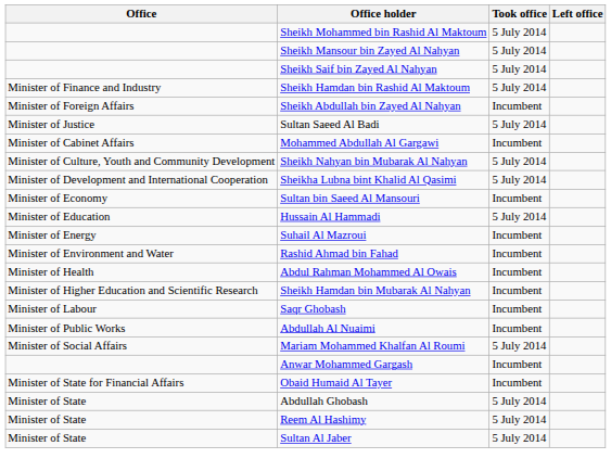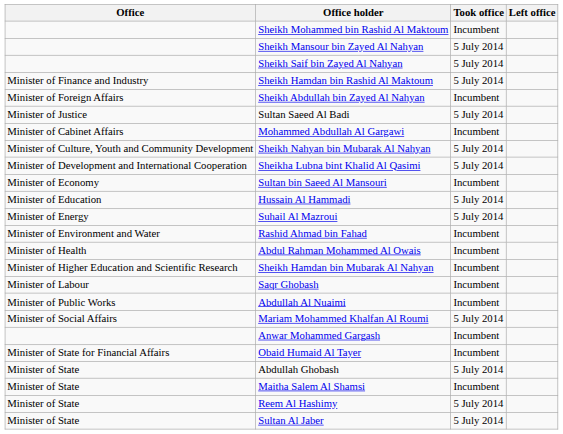 <table class="wikitable" style="margin-left: auto; margin-right: auto; border: none;">
 <tr>
 <th>Office</th>
 <th>Office holder</th>
 <th>Took office</th>
 <th>Left office</th>
 </tr>
 <tr>
 <td></td>
 <td><a href='#'>Sheikh Mohammed bin Rashid Al Maktoum</a></td>
-<td>5 July 2014</td>
+<td>Incumbent</td>
 <td></td>
 </tr>
 <tr>
 <td></td>
 <td><a href='#'>Sheikh Mansour bin Zayed Al Nahyan</a></td>
 <td>5 July 2014</td>
 <td></td>
 </tr>
 <tr>
 <td></td>
 <td><a href='#'>Sheikh Saif bin Zayed Al Nahyan</a></td>
 <td>5 July 2014</td>
 <td></td>
 </tr>
 <tr>
 <td>Minister of Finance and Industry</td>
 <td><a href='#'>Sheikh Hamdan bin Rashid Al Maktoum</a></td>
 <td>5 July 2014</td>
 <td></td>
 </tr>
 <tr>
 <td>Minister of Foreign Affairs</td>
 <td><a href='#'>Sheikh Abdullah bin Zayed Al Nahyan</a></td>
 <td>Incumbent</td>
 <td></td>
 </tr>
 <tr>
 <td>Minister of Justice</td>
 <td>Sultan Saeed Al Badi</td>
 <td>5 July 2014</td>
 <td></td>
 </tr>
 <tr>
 <td>Minister of Cabinet Affairs</td>
 <td><a href='#'>Mohammed Abdullah Al Gargawi</a></td>
 <td>Incumbent</td>
 <td></td>
 </tr>
 <tr>
 <td>Minister of Culture, Youth and Community Development</td>
 <td><a href='#'>Sheikh Nahyan bin Mubarak Al Nahyan</a></td>
 <td>5 July 2014</td>
 <td></td>
 </tr>
 <tr>
 <td>Minister of Development and International Cooperation</td>
 <td><a href='#'>Sheikha Lubna bint Khalid Al Qasimi</a></td>
 <td>5 July 2014</td>
 <td></td>
 </tr>
 <tr>
 <td>Minister of Economy</td>
 <td><a href='#'>Sultan bin Saeed Al Mansouri</a></td>
 <td>Incumbent</td>
 <td></td>
 </tr>
 <tr>
 <td>Minister of Education</td>
 <td><a href='#'>Hussain Al Hammadi</a></td>
 <td>5 July 2014</td>
 <td></td>
 </tr>
 <tr>
 <td>Minister of Energy</td>
 <td><a href='#'>Suhail Al Mazroui</a></td>
-<td>Incumbent</td>
+<td>5 July 2014</td>
 <td></td>
 </tr>
 <tr>
 <td>Minister of Environment and Water</td>
 <td><a href='#'>Rashid Ahmad bin Fahad</a></td>
 <td>Incumbent</td>
 <td></td>
 </tr>
 <tr>
 <td>Minister of Health</td>
 <td><a href='#'>Abdul Rahman Mohammed Al Owais</a></td>
 <td>Incumbent</td>
 <td></td>
 </tr>
 <tr>
 <td>Minister of Higher Education and Scientific Research</td>
 <td><a href='#'>Sheikh Hamdan bin Mubarak Al Nahyan</a></td>
 <td>Incumbent</td>
 <td></td>
 </tr>
 <tr>
 <td>Minister of Labour</td>
 <td><a href='#'>Saqr Ghobash</a></td>
 <td>Incumbent</td>
 <td></td>
 </tr>
 <tr>
 <td>Minister of Public Works</td>
 <td><a href='#'>Abdullah Al Nuaimi</a></td>
 <td>Incumbent</td>
 <td></td>
 </tr>
 <tr>
 <td>Minister of Social Affairs</td>
 <td><a href='#'>Mariam Mohammed Khalfan Al Roumi</a></td>
 <td>5 July 2014</td>
 <td></td>
 </tr>
 <tr>
 <td></td>
 <td><a href='#'>Anwar Mohammed Gargash</a></td>
 <td>Incumbent</td>
 <td></td>
 </tr>
 <tr>
 <td>Minister of State for Financial Affairs</td>
 <td><a href='#'>Obaid Humaid Al Tayer</a></td>
 <td>Incumbent</td>
 <td></td>
 </tr>
 <tr>
 <td>Minister of State</td>
 <td>Abdullah Ghobash</td>
 <td>5 July 2014</td>
 <td></td>
 </tr>
 <tr>
 <td>Minister of State</td>
+<td><a href='#'>Maitha Salem Al Shamsi</a></td>
+<td>Incumbent</td>
+<td></td>
+</tr>
+<tr>
+<td>Minister of State</td>
 <td><a href='#'>Reem Al Hashimy</a></td>
 <td>5 July 2014</td>
 <td></td>
 </tr>
 <tr>
 <td>Minister of State</td>
 <td><a href='#'>Sultan Al Jaber</a></td>
 <td>5 July 2014</td>
 <td></td>
 </tr>
 </table>
